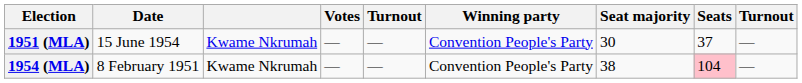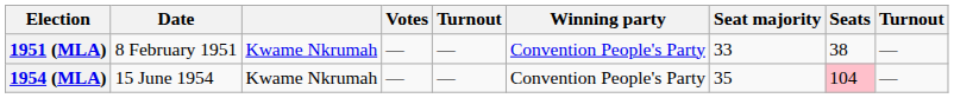 <table class="wikitable plainrowheaders">
 <tr>
 <th>Election</th>
 <th>Date</th>
 <th></th>
 <th>Votes</th>
 <th>Turnout</th>
 <th>Winning party</th>
 <th>Seat majority</th>
 <th>Seats</th>
 <th>Turnout</th>
 </tr>
 <tr>
 <th><a href='#'>1951</a> (<a href='#'>MLA</a>)</th>
-<td>15 June 1954</td>
+<td>8 February 1951</td>
 <td><a href='#'>Kwame Nkrumah</a></td>
 <td>—</td>
 <td>—</td>
 <td><a href='#'>Convention People's Party</a></td>
-<td>30</td>
-<td>37</td>
+<td>33</td>
+<td>38</td>
 <td>—</td>
 </tr>
 <tr>
 <th><a href='#'>1954</a> (<a href='#'>MLA</a>)</th>
-<td>8 February 1951</td>
+<td>15 June 1954</td>
 <td>Kwame Nkrumah</td>
 <td>—</td>
 <td>—</td>
 <td>Convention People's Party</td>
-<td>38</td>
+<td>35</td>
 <td style="background: pink;">104</td>
 <td>—</td>
 </tr>
 </table>
